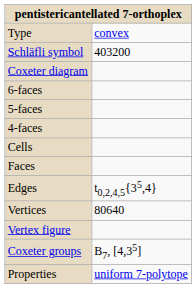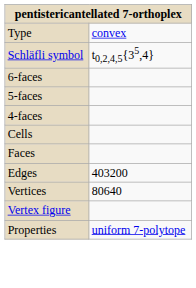 <table class="wikitable" align="right" style="margin-left:10px" width="250">
 <tr>
 <th style="background:#e7dcc3;" colspan="2">pentistericantellated 7-orthoplex</th>
 </tr>
 <tr>
 <td style="background:#e7dcc3;">Type</td>
 <td><a href='#'>convex</a></td>
 </tr>
 <tr>
 <td style="background:#e7dcc3;"><a href='#'>Schläfli symbol</a></td>
-<td>403200</td>
-</tr>
-<tr>
-<td style="background:#e7dcc3;"><a href='#'>Coxeter diagram</a></td>
-<td><br></td>
+<td>t<sub>0,2,4,5</sub>{3<sup>5</sup>,4}</td>
 </tr>
 <tr>
 <td style="background:#e7dcc3;">6-faces</td>
 <td></td>
 </tr>
 <tr>
 <td style="background:#e7dcc3;">5-faces</td>
 <td></td>
 </tr>
 <tr>
 <td style="background:#e7dcc3;">4-faces</td>
 <td></td>
 </tr>
 <tr>
 <td style="background:#e7dcc3;">Cells</td>
 <td></td>
 </tr>
 <tr>
 <td style="background:#e7dcc3;">Faces</td>
 <td></td>
 </tr>
 <tr>
 <td style="background:#e7dcc3;">Edges</td>
-<td>t<sub>0,2,4,5</sub>{3<sup>5</sup>,4}</td>
+<td>403200</td>
 </tr>
 <tr>
 <td style="background:#e7dcc3;">Vertices</td>
 <td>80640</td>
 </tr>
 <tr>
 <td style="background:#e7dcc3;"><a href='#'>Vertex figure</a></td>
 <td></td>
 </tr>
 <tr>
-<td style="background:#e7dcc3;"><a href='#'>Coxeter groups</a></td>
-<td>B<sub>7</sub>, [4,3<sup>5</sup>]</td>
-</tr>
-<tr>
 <td style="background:#e7dcc3;">Properties</td>
 <td><a href='#'>uniform 7-polytope</a></td>
 </tr>
 </table>
